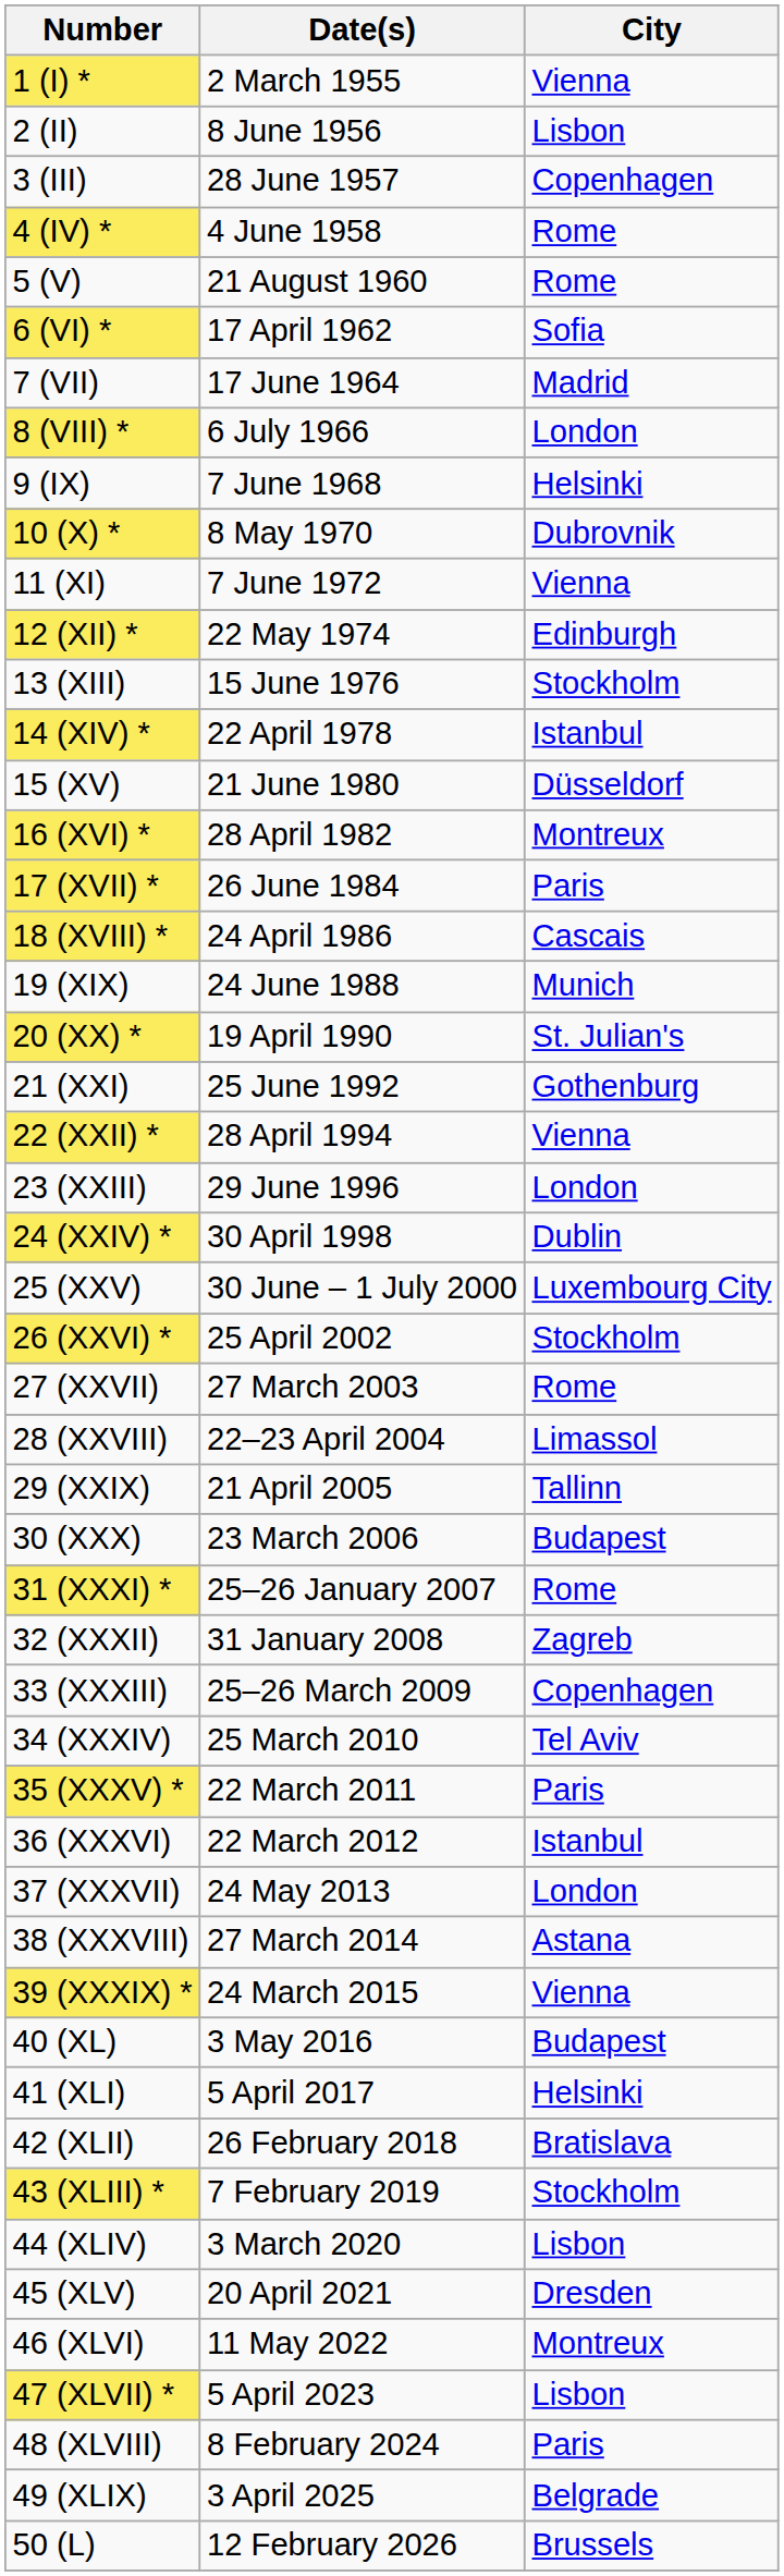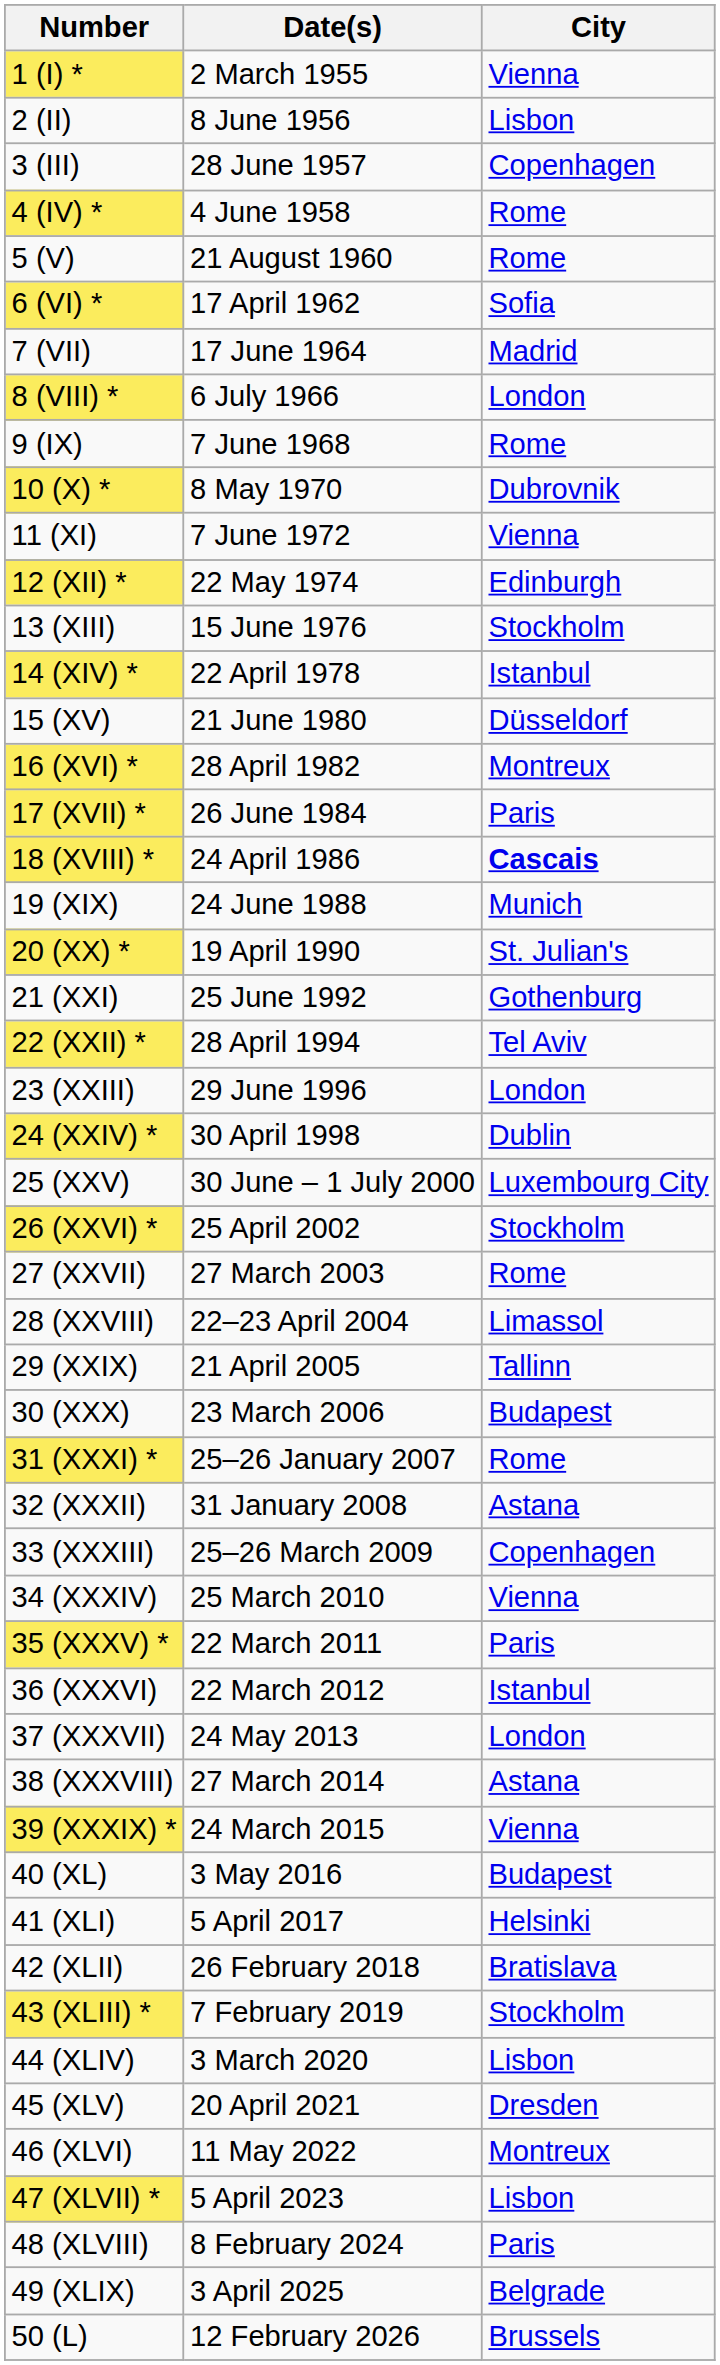 <table class="wikitable sortable">
 <tr>
 <th>Number</th>
 <th>Date(s)</th>
 <th>City</th>
 </tr>
 <tr>
 <td style="background:#FBEC5D">1 (I) *</td>
 <td>2 March 1955</td>
 <td> <a href='#'>Vienna</a></td>
 </tr>
 <tr>
 <td>2 (II)</td>
 <td>8 June 1956</td>
 <td> <a href='#'>Lisbon</a></td>
 </tr>
 <tr>
 <td>3 (III)</td>
 <td>28 June 1957</td>
 <td> <a href='#'>Copenhagen</a></td>
 </tr>
 <tr>
 <td style="background:#FBEC5D">4 (IV) *</td>
 <td>4 June 1958</td>
 <td> <a href='#'>Rome</a></td>
 </tr>
 <tr>
 <td>5 (V)</td>
 <td>21 August 1960</td>
 <td> <a href='#'>Rome</a></td>
 </tr>
 <tr>
 <td style="background:#FBEC5D">6 (VI) *</td>
 <td>17 April 1962</td>
 <td> <a href='#'>Sofia</a></td>
 </tr>
 <tr>
 <td>7 (VII)</td>
 <td>17 June 1964</td>
 <td> <a href='#'>Madrid</a></td>
 </tr>
 <tr>
 <td style="background:#FBEC5D">8 (VIII) *</td>
 <td>6 July 1966</td>
 <td> <a href='#'>London</a></td>
 </tr>
 <tr>
 <td>9 (IX)</td>
 <td>7 June 1968</td>
-<td> <a href='#'>Helsinki</a></td>
+<td> <a href='#'>Rome</a></td>
 </tr>
 <tr>
 <td style="background:#FBEC5D">10 (X) *</td>
 <td>8 May 1970</td>
 <td> <a href='#'>Dubrovnik</a></td>
 </tr>
 <tr>
 <td>11 (XI)</td>
 <td>7 June 1972</td>
 <td> <a href='#'>Vienna</a></td>
 </tr>
 <tr>
 <td style="background:#FBEC5D">12 (XII) *</td>
 <td>22 May 1974</td>
 <td> <a href='#'>Edinburgh</a></td>
 </tr>
 <tr>
 <td>13 (XIII)</td>
 <td>15 June 1976</td>
 <td> <a href='#'>Stockholm</a></td>
 </tr>
 <tr>
 <td style="background:#FBEC5D">14 (XIV) *</td>
 <td>22 April 1978</td>
 <td> <a href='#'>Istanbul</a></td>
 </tr>
 <tr>
 <td>15 (XV)</td>
 <td>21 June 1980</td>
 <td> <a href='#'>Düsseldorf</a></td>
 </tr>
 <tr>
 <td style="background:#FBEC5D">16 (XVI) *</td>
 <td>28 April 1982</td>
 <td> <a href='#'>Montreux</a></td>
 </tr>
 <tr>
 <td style="background:#FBEC5D">17 (XVII) *</td>
 <td>26 June 1984</td>
 <td> <a href='#'>Paris</a></td>
 </tr>
 <tr>
 <td style="background:#FBEC5D">18 (XVIII) *</td>
 <td>24 April 1986</td>
-<td> <a href='#'>Cascais</a></td>
+<td><strong> <a href='#'>Cascais</a></strong></td>
 </tr>
 <tr>
 <td>19 (XIX)</td>
 <td>24 June 1988</td>
 <td> <a href='#'>Munich</a></td>
 </tr>
 <tr>
 <td style="background:#FBEC5D">20 (XX) *</td>
 <td>19 April 1990</td>
 <td> <a href='#'>St. Julian's</a></td>
 </tr>
 <tr>
 <td>21 (XXI)</td>
 <td>25 June 1992</td>
 <td> <a href='#'>Gothenburg</a></td>
 </tr>
 <tr>
 <td style="background:#FBEC5D">22 (XXII) *</td>
 <td>28 April 1994</td>
-<td> <a href='#'>Vienna</a></td>
+<td> <a href='#'>Tel Aviv</a></td>
 </tr>
 <tr>
 <td>23 (XXIII)</td>
 <td>29 June 1996</td>
 <td> <a href='#'>London</a></td>
 </tr>
 <tr>
 <td style="background:#FBEC5D">24 (XXIV) *</td>
 <td>30 April 1998</td>
 <td> <a href='#'>Dublin</a></td>
 </tr>
 <tr>
 <td>25 (XXV)</td>
 <td>30 June – 1 July 2000</td>
 <td> <a href='#'>Luxembourg City</a></td>
 </tr>
 <tr>
 <td style="background:#FBEC5D">26 (XXVI) *</td>
 <td>25 April 2002</td>
 <td> <a href='#'>Stockholm</a></td>
 </tr>
 <tr>
 <td>27 (XXVII)</td>
 <td>27 March 2003</td>
 <td> <a href='#'>Rome</a></td>
 </tr>
 <tr>
 <td>28 (XXVIII)</td>
 <td>22–23 April 2004</td>
 <td> <a href='#'>Limassol</a></td>
 </tr>
 <tr>
 <td>29 (XXIX)</td>
 <td>21 April 2005</td>
 <td> <a href='#'>Tallinn</a></td>
 </tr>
 <tr>
 <td>30 (XXX)</td>
 <td>23 March 2006</td>
 <td> <a href='#'>Budapest</a></td>
 </tr>
 <tr>
 <td style="background:#FBEC5D">31 (XXXI) *</td>
 <td>25–26 January 2007</td>
 <td> <a href='#'>Rome</a></td>
 </tr>
 <tr>
 <td>32 (XXXII)</td>
 <td>31 January 2008</td>
-<td> <a href='#'>Zagreb</a></td>
+<td> <a href='#'>Astana</a></td>
 </tr>
 <tr>
 <td>33 (XXXIII)</td>
 <td>25–26 March 2009</td>
 <td> <a href='#'>Copenhagen</a></td>
 </tr>
 <tr>
 <td>34 (XXXIV)</td>
 <td>25 March 2010</td>
-<td> <a href='#'>Tel Aviv</a></td>
+<td> <a href='#'>Vienna</a></td>
 </tr>
 <tr>
 <td style="background:#FBEC5D">35 (XXXV) *</td>
 <td>22 March 2011</td>
 <td> <a href='#'>Paris</a></td>
 </tr>
 <tr>
 <td>36 (XXXVI)</td>
 <td>22 March 2012</td>
 <td> <a href='#'>Istanbul</a></td>
 </tr>
 <tr>
 <td>37 (XXXVII)</td>
 <td>24 May 2013</td>
 <td> <a href='#'>London</a></td>
 </tr>
 <tr>
 <td>38 (XXXVIII)</td>
 <td>27 March 2014</td>
 <td> <a href='#'>Astana</a></td>
 </tr>
 <tr>
 <td style="background:#FBEC5D">39 (XXXIX) *</td>
 <td>24 March 2015</td>
 <td> <a href='#'>Vienna</a></td>
 </tr>
 <tr>
 <td>40 (XL)</td>
 <td>3 May 2016</td>
 <td> <a href='#'>Budapest</a></td>
 </tr>
 <tr>
 <td>41 (XLI)</td>
 <td>5 April 2017</td>
 <td> <a href='#'>Helsinki</a></td>
 </tr>
 <tr>
 <td>42 (XLII)</td>
 <td>26 February 2018</td>
 <td> <a href='#'>Bratislava</a></td>
 </tr>
 <tr>
 <td style="background:#FBEC5D">43 (XLIII) *</td>
 <td>7 February 2019</td>
 <td> <a href='#'>Stockholm</a></td>
 </tr>
 <tr>
 <td>44 (XLIV)</td>
 <td>3 March 2020</td>
 <td> <a href='#'>Lisbon</a></td>
 </tr>
 <tr>
 <td>45 (XLV)</td>
 <td>20 April 2021</td>
 <td> <a href='#'>Dresden</a></td>
 </tr>
 <tr>
 <td>46 (XLVI)</td>
 <td>11 May 2022</td>
 <td> <a href='#'>Montreux</a></td>
 </tr>
 <tr>
 <td style="background:#FBEC5D">47 (XLVII) *</td>
 <td>5 April 2023</td>
 <td> <a href='#'>Lisbon</a></td>
 </tr>
 <tr>
 <td>48 (XLVIII)</td>
 <td>8 February 2024</td>
 <td> <a href='#'>Paris</a></td>
 </tr>
 <tr>
 <td>49 (XLIX)</td>
 <td>3 April 2025</td>
 <td> <a href='#'>Belgrade</a></td>
 </tr>
 <tr>
 <td>50 (L)</td>
 <td>12 February 2026</td>
 <td> <a href='#'>Brussels</a></td>
 </tr>
 </table>
